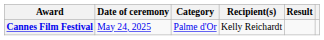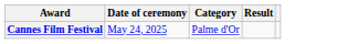 <table class="wikitable sortable plainrowheaders">
 <tr>
 <th scope="col">Award</th>
 <th scope="col">Date of ceremony</th>
 <th scope="col">Category</th>
-<th scope="col">Recipient(s)</th>
 <th scope="col">Result</th>
 <th scope="col" class="unsortable"></th>
 </tr>
 <tr>
 <th scope="row"><a href='#'>Cannes Film Festival</a></th>
 <td><a href='#'>May 24, 2025</a></td>
 <td><a href='#'>Palme d'Or</a></td>
-<td>Kelly Reichardt</td>
 <td></td>
 <td align="center"></td>
 </tr>
 </table>
